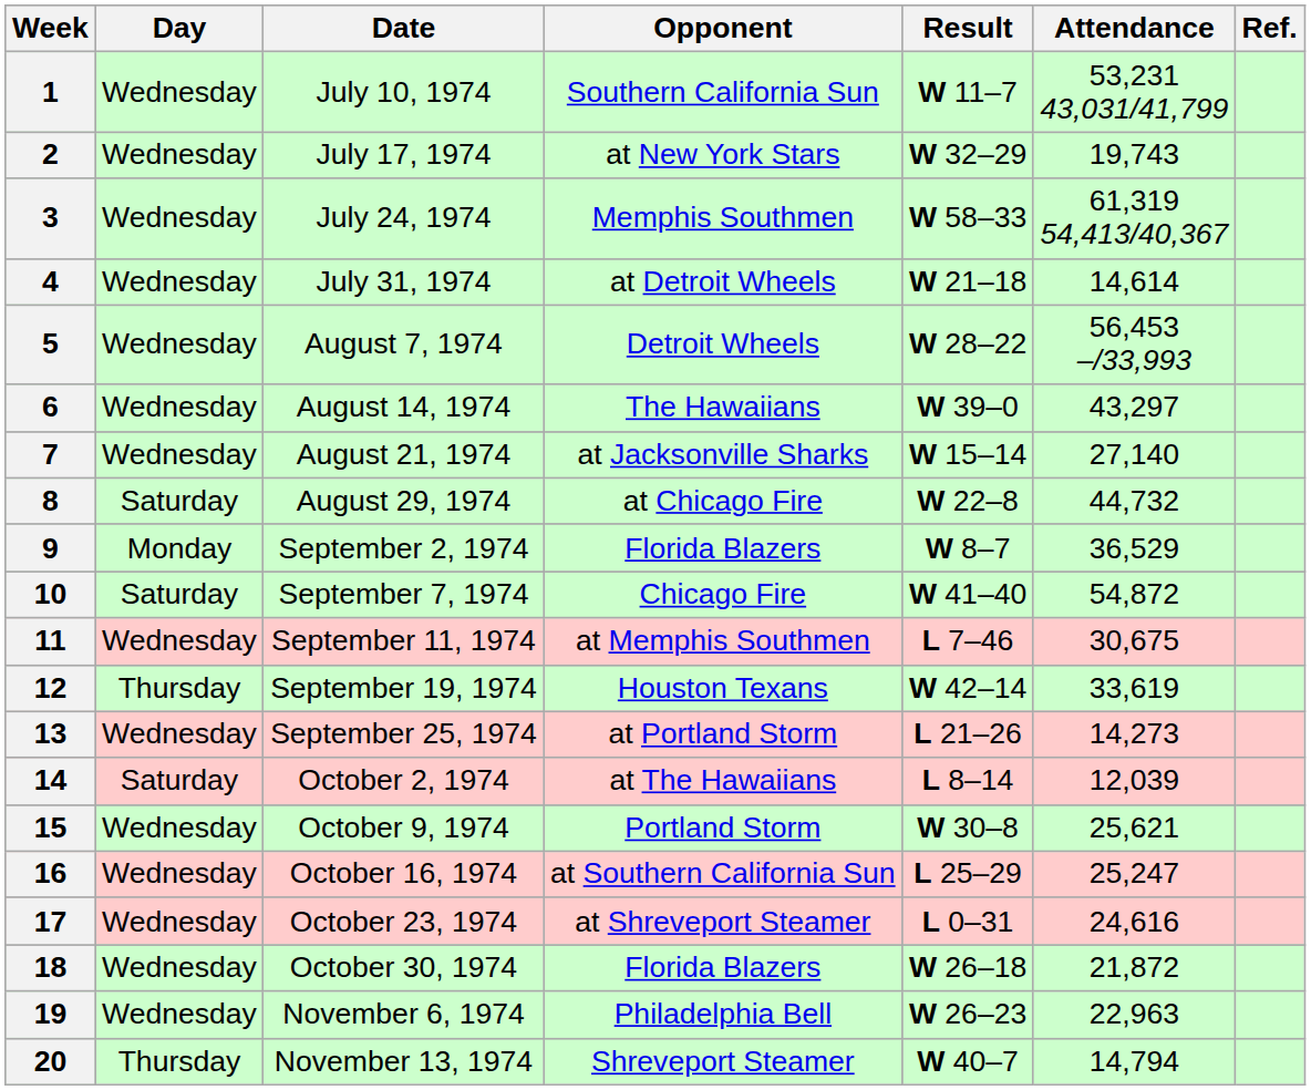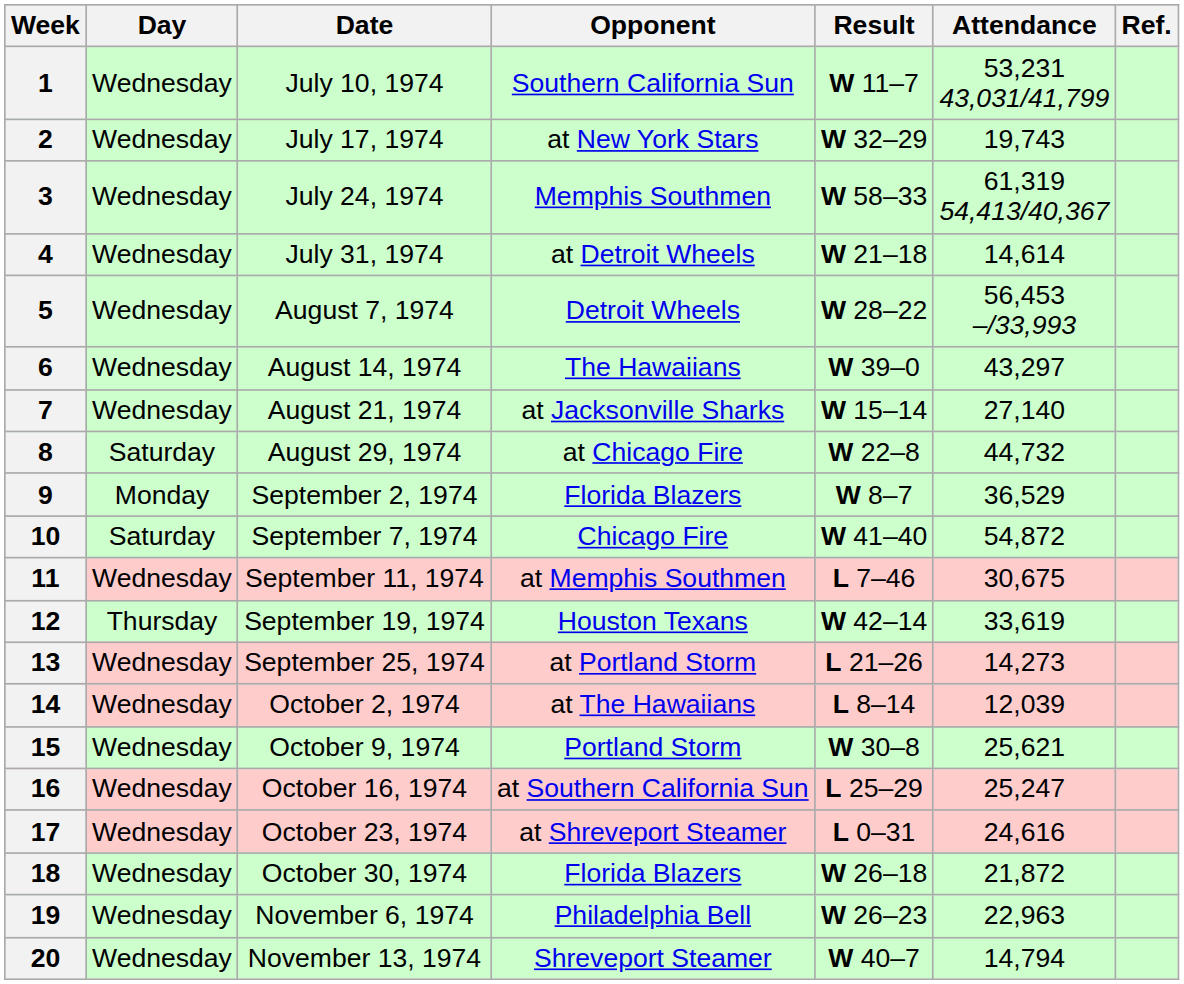 <table class="wikitable">
 <tr>
 <th>Week</th>
 <th>Day</th>
 <th>Date</th>
 <th>Opponent</th>
 <th>Result</th>
 <th>Attendance</th>
 <th>Ref.</th>
 </tr>
 <tr align="center" bgcolor="#CCFFCC">
 <th>1</th>
 <td>Wednesday</td>
 <td>July 10, 1974</td>
 <td><a href='#'>Southern California Sun</a></td>
 <td><strong>W</strong> 11–7</td>
 <td>53,231<br><em>43,031/41,799</em> </td>
 <td></td>
 </tr>
 <tr align="center" bgcolor="#CCFFCC">
 <th>2</th>
 <td>Wednesday</td>
 <td>July 17, 1974</td>
 <td>at <a href='#'>New York Stars</a></td>
 <td><strong>W</strong> 32–29</td>
 <td>19,743</td>
 <td></td>
 </tr>
 <tr align="center" bgcolor="#CCFFCC">
 <th>3</th>
 <td>Wednesday</td>
 <td>July 24, 1974</td>
 <td><a href='#'>Memphis Southmen</a></td>
 <td><strong>W</strong> 58–33</td>
 <td>61,319<br><em>54,413/40,367</em> </td>
 <td></td>
 </tr>
 <tr align="center" bgcolor="#CCFFCC">
 <th>4</th>
 <td>Wednesday</td>
 <td>July 31, 1974</td>
 <td>at <a href='#'>Detroit Wheels</a></td>
 <td><strong>W</strong> 21–18</td>
 <td>14,614</td>
 <td></td>
 </tr>
 <tr align="center" bgcolor="#CCFFCC">
 <th>5</th>
 <td>Wednesday</td>
 <td>August 7, 1974</td>
 <td><a href='#'>Detroit Wheels</a></td>
 <td><strong>W</strong> 28–22</td>
 <td>56,453<br><em>–/33,993</em> </td>
 <td></td>
 </tr>
 <tr align="center" bgcolor="#CCFFCC">
 <th>6</th>
 <td>Wednesday</td>
 <td>August 14, 1974</td>
 <td><a href='#'>The Hawaiians</a></td>
 <td><strong>W</strong> 39–0</td>
 <td>43,297</td>
 <td></td>
 </tr>
 <tr align="center" bgcolor="#CCFFCC">
 <th>7</th>
 <td>Wednesday</td>
 <td>August 21, 1974</td>
 <td>at <a href='#'>Jacksonville Sharks</a></td>
 <td><strong>W</strong> 15–14</td>
 <td>27,140</td>
 <td></td>
 </tr>
 <tr align="center" bgcolor="#CCFFCC">
 <th>8</th>
 <td>Saturday</td>
 <td>August 29, 1974</td>
 <td>at <a href='#'>Chicago Fire</a></td>
 <td><strong>W</strong> 22–8</td>
 <td>44,732</td>
 <td></td>
 </tr>
 <tr align="center" bgcolor="#CCFFCC">
 <th>9</th>
 <td>Monday</td>
 <td>September 2, 1974</td>
 <td><a href='#'>Florida Blazers</a></td>
 <td><strong>W</strong> 8–7</td>
 <td>36,529</td>
 <td></td>
 </tr>
 <tr align="center" bgcolor="#CCFFCC">
 <th>10</th>
 <td>Saturday</td>
 <td>September 7, 1974</td>
 <td><a href='#'>Chicago Fire</a></td>
 <td><strong>W</strong> 41–40</td>
 <td>54,872</td>
 <td></td>
 </tr>
 <tr align="center" bgcolor="#FFCCCC">
 <th>11</th>
 <td>Wednesday</td>
 <td>September 11, 1974</td>
 <td>at <a href='#'>Memphis Southmen</a></td>
 <td><strong>L</strong> 7–46</td>
 <td>30,675</td>
 <td></td>
 </tr>
 <tr align="center" bgcolor="#CCFFCC">
 <th>12</th>
 <td>Thursday</td>
 <td>September 19, 1974</td>
 <td><a href='#'>Houston Texans</a></td>
 <td><strong>W</strong> 42–14</td>
 <td>33,619</td>
 <td></td>
 </tr>
 <tr align="center" bgcolor="#FFCCCC">
 <th>13</th>
 <td>Wednesday</td>
 <td>September 25, 1974</td>
 <td>at <a href='#'>Portland Storm</a></td>
 <td><strong>L</strong> 21–26</td>
 <td>14,273</td>
 <td></td>
 </tr>
 <tr align="center" bgcolor="#FFCCCC">
 <th>14</th>
-<td>Saturday</td>
+<td>Wednesday</td>
 <td>October 2, 1974</td>
 <td>at <a href='#'>The Hawaiians</a></td>
 <td><strong>L</strong> 8–14</td>
 <td>12,039</td>
 <td></td>
 </tr>
 <tr align="center" bgcolor="#CCFFCC">
 <th>15</th>
 <td>Wednesday</td>
 <td>October 9, 1974</td>
 <td><a href='#'>Portland Storm</a></td>
 <td><strong>W</strong> 30–8</td>
 <td>25,621</td>
 <td></td>
 </tr>
 <tr align="center" bgcolor="#FFCCCC">
 <th>16</th>
 <td>Wednesday</td>
 <td>October 16, 1974</td>
 <td>at <a href='#'>Southern California Sun</a></td>
 <td><strong>L</strong> 25–29</td>
 <td>25,247</td>
 <td></td>
 </tr>
 <tr align="center" bgcolor="#FFCCCC">
 <th>17</th>
 <td>Wednesday</td>
 <td>October 23, 1974</td>
 <td>at <a href='#'>Shreveport Steamer</a></td>
 <td><strong>L</strong> 0–31</td>
 <td>24,616</td>
 <td></td>
 </tr>
 <tr align="center" bgcolor="#CCFFCC">
 <th>18</th>
 <td>Wednesday</td>
 <td>October 30, 1974</td>
 <td><a href='#'>Florida Blazers</a></td>
 <td><strong>W</strong> 26–18</td>
 <td>21,872</td>
 <td></td>
 </tr>
 <tr align="center" bgcolor="#CCFFCC">
 <th>19</th>
 <td>Wednesday</td>
 <td>November 6, 1974</td>
 <td><a href='#'>Philadelphia Bell</a></td>
 <td><strong>W</strong> 26–23</td>
 <td>22,963</td>
 <td></td>
 </tr>
 <tr align="center" bgcolor="#CCFFCC">
 <th>20</th>
-<td>Thursday</td>
+<td>Wednesday</td>
 <td>November 13, 1974</td>
 <td><a href='#'>Shreveport Steamer</a></td>
 <td><strong>W</strong> 40–7</td>
 <td>14,794</td>
 <td></td>
 </tr>
 </table>
